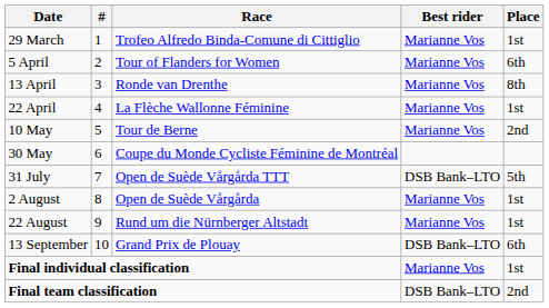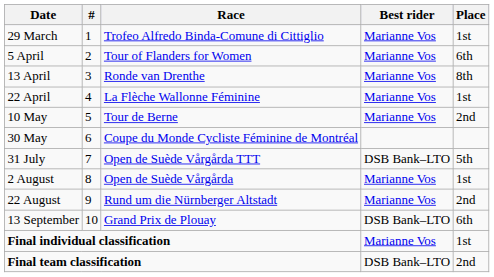 <table class="wikitable">
 <tr style="background:#ccccff;">
 <th>Date</th>
 <th>#</th>
 <th>Race</th>
 <th>Best rider</th>
 <th>Place</th>
 </tr>
 <tr>
 <td>29 March</td>
 <td>1</td>
 <td><a href='#'>Trofeo Alfredo Binda-Comune di Cittiglio</a></td>
 <td> <a href='#'>Marianne Vos</a></td>
 <td>1st</td>
 </tr>
 <tr>
 <td>5 April</td>
 <td>2</td>
 <td><a href='#'>Tour of Flanders for Women</a></td>
 <td> <a href='#'>Marianne Vos</a></td>
 <td>6th</td>
 </tr>
 <tr>
 <td>13 April</td>
 <td>3</td>
 <td><a href='#'>Ronde van Drenthe</a></td>
 <td> <a href='#'>Marianne Vos</a></td>
 <td>8th</td>
 </tr>
 <tr>
 <td>22 April</td>
 <td>4</td>
 <td><a href='#'>La Flèche Wallonne Féminine</a></td>
 <td> <a href='#'>Marianne Vos</a></td>
 <td>1st</td>
 </tr>
 <tr>
 <td>10 May</td>
 <td>5</td>
 <td><a href='#'>Tour de Berne</a></td>
 <td> <a href='#'>Marianne Vos</a></td>
 <td>2nd</td>
 </tr>
 <tr>
 <td>30 May</td>
 <td>6</td>
 <td><a href='#'>Coupe du Monde Cycliste Féminine de Montréal</a></td>
 <td></td>
 <td></td>
 </tr>
 <tr>
 <td>31 July</td>
 <td>7</td>
 <td><a href='#'>Open de Suède Vårgårda TTT</a></td>
 <td>DSB Bank–LTO</td>
 <td>5th</td>
 </tr>
 <tr>
 <td>2 August</td>
 <td>8</td>
 <td><a href='#'>Open de Suède Vårgårda</a></td>
 <td> <a href='#'>Marianne Vos</a></td>
 <td>1st</td>
 </tr>
 <tr>
 <td>22 August</td>
 <td>9</td>
 <td><a href='#'>Rund um die Nürnberger Altstadt</a></td>
 <td> <a href='#'>Marianne Vos</a></td>
-<td>1st</td>
+<td>2nd</td>
 </tr>
 <tr>
 <td>13 September</td>
 <td>10</td>
 <td><a href='#'>Grand Prix de Plouay</a></td>
 <td>DSB Bank–LTO</td>
 <td>6th</td>
 </tr>
 <tr>
 <td colspan=3><strong>Final individual classification</strong></td>
 <td> <a href='#'>Marianne Vos</a></td>
 <td>1st</td>
 </tr>
 <tr>
 <td colspan=3><strong>Final team classification</strong></td>
 <td>DSB Bank–LTO</td>
 <td>2nd</td>
 </tr>
 </table>
